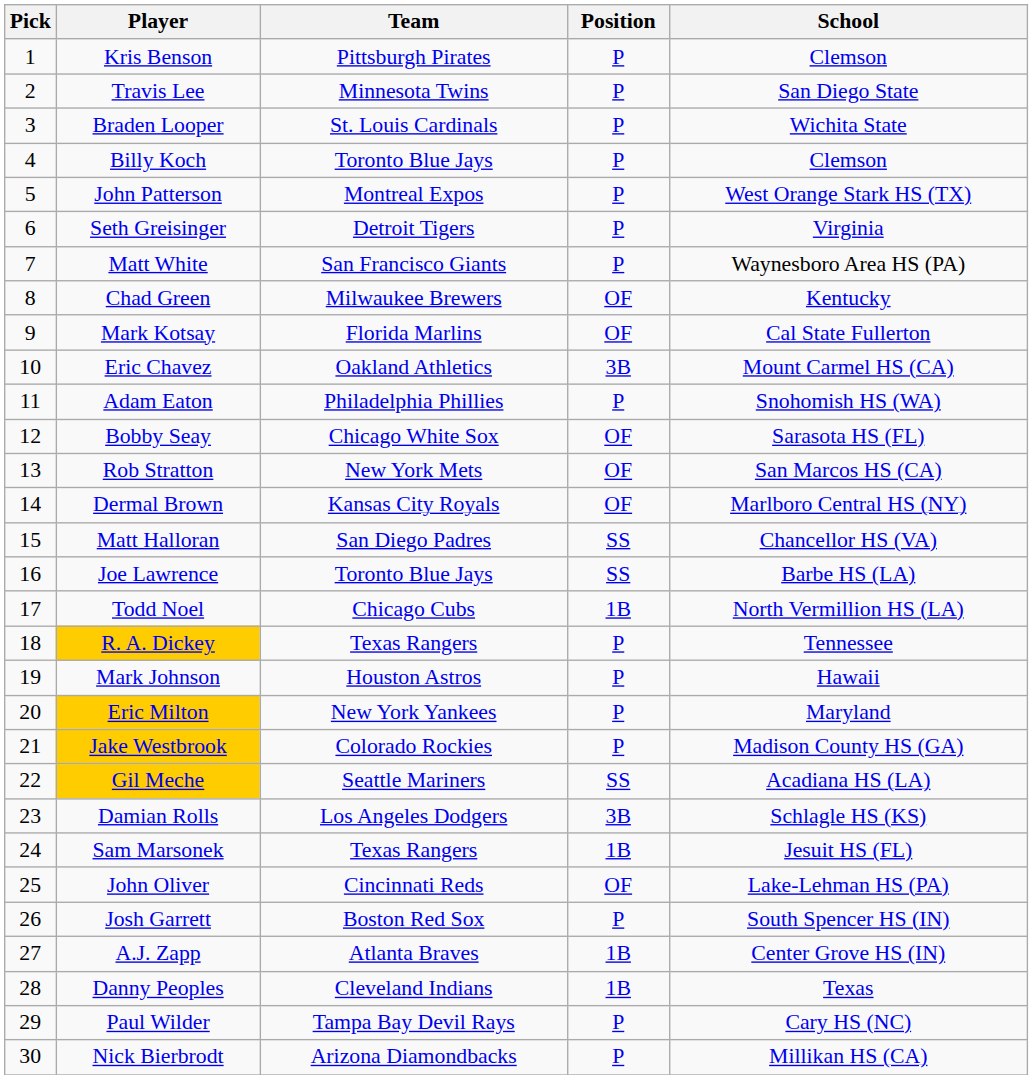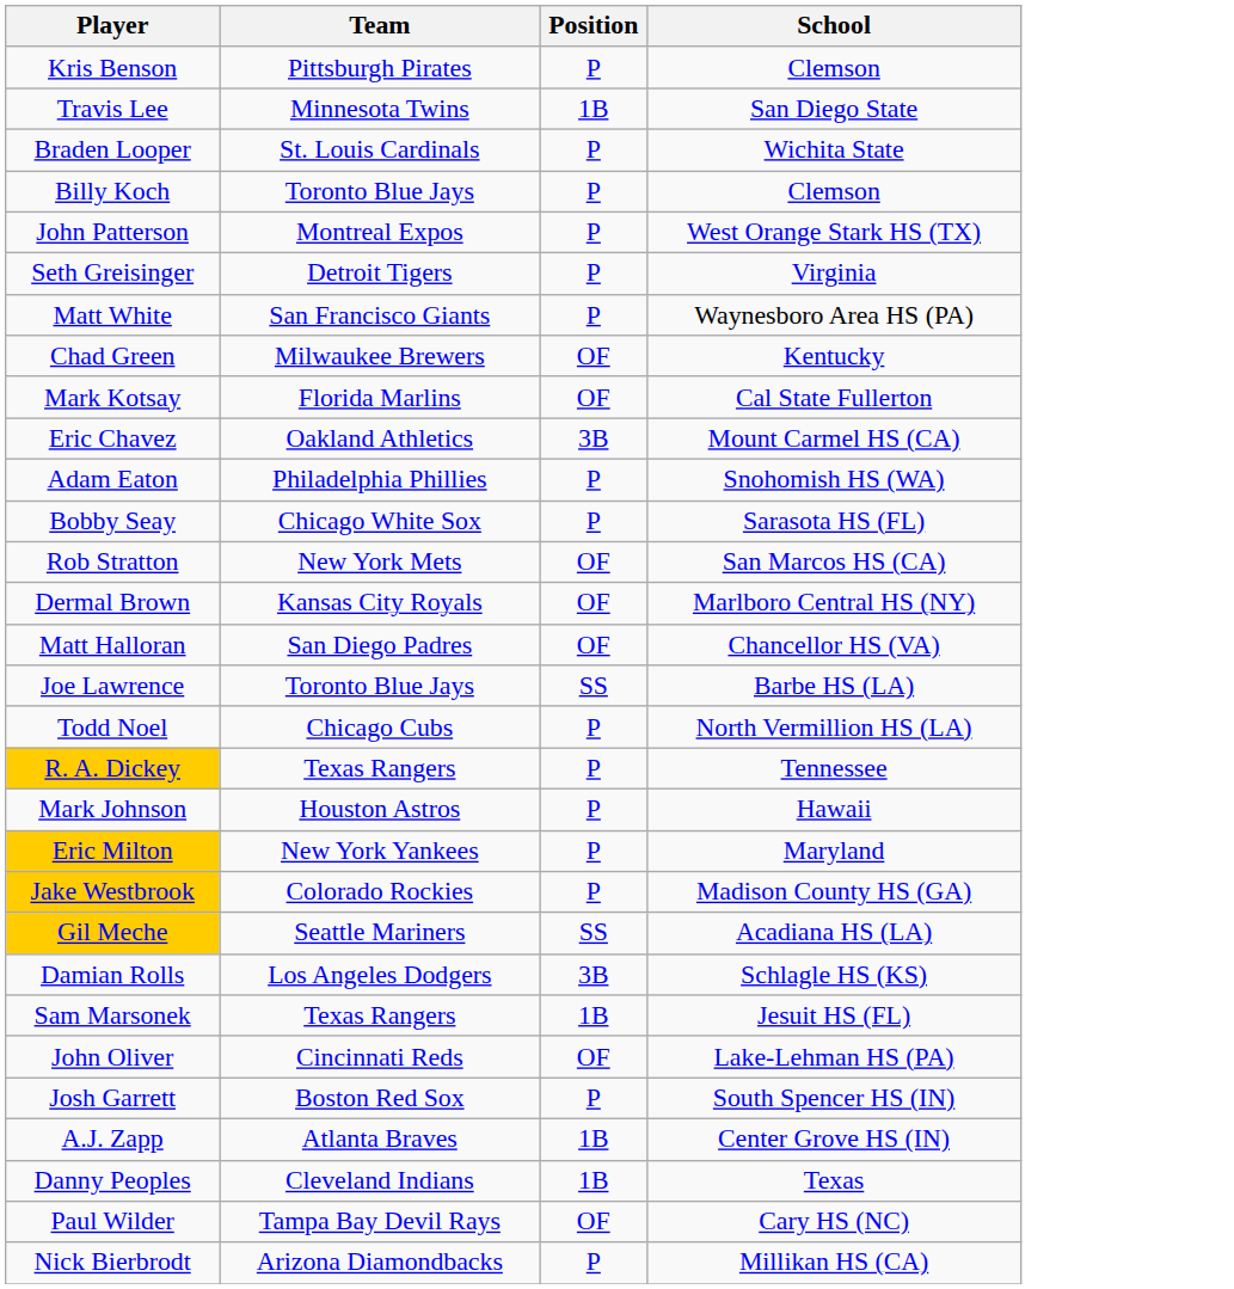 <table class="wikitable" style="text-align:center">
 <tr>
-<th width="5%">Pick</th>
 <th width="20%">Player</th>
 <th width="30%">Team</th>
 <th width="10%">Position</th>
 <th width="35%">School</th>
 </tr>
 <tr>
-<td>1</td>
 <td><a href='#'>Kris Benson</a></td>
 <td><a href='#'>Pittsburgh Pirates</a></td>
 <td><a href='#'>P</a></td>
 <td><a href='#'>Clemson</a></td>
 </tr>
 <tr>
-<td>2</td>
 <td><a href='#'>Travis Lee</a></td>
 <td><a href='#'>Minnesota Twins</a></td>
-<td><a href='#'>P</a></td>
+<td><a href='#'>1B</a></td>
 <td><a href='#'>San Diego State</a></td>
 </tr>
 <tr>
-<td>3</td>
 <td><a href='#'>Braden Looper</a></td>
 <td><a href='#'>St. Louis Cardinals</a></td>
 <td><a href='#'>P</a></td>
 <td><a href='#'>Wichita State</a></td>
 </tr>
 <tr>
-<td>4</td>
 <td><a href='#'>Billy Koch</a></td>
 <td><a href='#'>Toronto Blue Jays</a></td>
 <td><a href='#'>P</a></td>
 <td><a href='#'>Clemson</a></td>
 </tr>
 <tr>
-<td>5</td>
 <td><a href='#'>John Patterson</a></td>
 <td><a href='#'>Montreal Expos</a></td>
 <td><a href='#'>P</a></td>
 <td><a href='#'>West Orange Stark HS (TX)</a></td>
 </tr>
 <tr>
-<td>6</td>
 <td><a href='#'>Seth Greisinger</a></td>
 <td><a href='#'>Detroit Tigers</a></td>
 <td><a href='#'>P</a></td>
 <td><a href='#'>Virginia</a></td>
 </tr>
 <tr>
-<td>7</td>
 <td><a href='#'>Matt White</a></td>
 <td><a href='#'>San Francisco Giants</a></td>
 <td><a href='#'>P</a></td>
 <td Waynesboro Area High School>Waynesboro Area HS (PA)</td>
 </tr>
 <tr>
-<td>8</td>
 <td><a href='#'>Chad Green</a></td>
 <td><a href='#'>Milwaukee Brewers</a></td>
 <td><a href='#'>OF</a></td>
 <td><a href='#'>Kentucky</a></td>
 </tr>
 <tr>
-<td>9</td>
 <td><a href='#'>Mark Kotsay</a></td>
 <td><a href='#'>Florida Marlins</a></td>
 <td><a href='#'>OF</a></td>
 <td><a href='#'>Cal State Fullerton</a></td>
 </tr>
 <tr>
-<td>10</td>
 <td><a href='#'>Eric Chavez</a></td>
 <td><a href='#'>Oakland Athletics</a></td>
 <td><a href='#'>3B</a></td>
 <td><a href='#'>Mount Carmel HS (CA)</a></td>
 </tr>
 <tr>
-<td>11</td>
 <td><a href='#'>Adam Eaton</a></td>
 <td><a href='#'>Philadelphia Phillies</a></td>
 <td><a href='#'>P</a></td>
 <td><a href='#'>Snohomish HS (WA)</a></td>
 </tr>
 <tr>
-<td>12</td>
 <td><a href='#'>Bobby Seay</a></td>
 <td><a href='#'>Chicago White Sox</a></td>
-<td><a href='#'>OF</a></td>
+<td><a href='#'>P</a></td>
 <td><a href='#'>Sarasota HS (FL)</a></td>
 </tr>
 <tr>
-<td>13</td>
 <td><a href='#'>Rob Stratton</a></td>
 <td><a href='#'>New York Mets</a></td>
 <td><a href='#'>OF</a></td>
 <td><a href='#'>San Marcos HS (CA)</a></td>
 </tr>
 <tr>
-<td>14</td>
 <td><a href='#'>Dermal Brown</a></td>
 <td><a href='#'>Kansas City Royals</a></td>
 <td><a href='#'>OF</a></td>
 <td><a href='#'>Marlboro Central HS (NY)</a></td>
 </tr>
 <tr>
-<td>15</td>
 <td><a href='#'>Matt Halloran</a></td>
 <td><a href='#'>San Diego Padres</a></td>
-<td><a href='#'>SS</a></td>
+<td><a href='#'>OF</a></td>
 <td><a href='#'>Chancellor HS (VA)</a></td>
 </tr>
 <tr>
-<td>16</td>
 <td><a href='#'>Joe Lawrence</a></td>
 <td><a href='#'>Toronto Blue Jays</a></td>
 <td><a href='#'>SS</a></td>
 <td><a href='#'>Barbe HS (LA)</a></td>
 </tr>
 <tr>
-<td>17</td>
 <td><a href='#'>Todd Noel</a></td>
 <td><a href='#'>Chicago Cubs</a></td>
-<td><a href='#'>1B</a></td>
+<td><a href='#'>P</a></td>
 <td><a href='#'>North Vermillion HS (LA)</a></td>
 </tr>
 <tr>
-<td>18</td>
 <td style="background:#fc0;"><a href='#'>R. A. Dickey</a></td>
 <td><a href='#'>Texas Rangers</a></td>
 <td><a href='#'>P</a></td>
 <td><a href='#'>Tennessee</a></td>
 </tr>
 <tr>
-<td>19</td>
 <td><a href='#'>Mark Johnson</a></td>
 <td><a href='#'>Houston Astros</a></td>
 <td><a href='#'>P</a></td>
 <td><a href='#'>Hawaii</a></td>
 </tr>
 <tr>
-<td>20</td>
 <td style="background:#fc0;"><a href='#'>Eric Milton</a></td>
 <td><a href='#'>New York Yankees</a></td>
 <td><a href='#'>P</a></td>
 <td><a href='#'>Maryland</a></td>
 </tr>
 <tr>
-<td>21</td>
 <td style="background:#fc0;"><a href='#'>Jake Westbrook</a></td>
 <td><a href='#'>Colorado Rockies</a></td>
 <td><a href='#'>P</a></td>
 <td><a href='#'>Madison County HS (GA)</a></td>
 </tr>
 <tr>
-<td>22</td>
 <td style="background:#fc0;"><a href='#'>Gil Meche</a></td>
 <td><a href='#'>Seattle Mariners</a></td>
 <td><a href='#'>SS</a></td>
 <td><a href='#'>Acadiana HS (LA)</a></td>
 </tr>
 <tr>
-<td>23</td>
 <td><a href='#'>Damian Rolls</a></td>
 <td><a href='#'>Los Angeles Dodgers</a></td>
 <td><a href='#'>3B</a></td>
 <td><a href='#'>Schlagle HS (KS)</a></td>
 </tr>
 <tr>
-<td>24</td>
 <td><a href='#'>Sam Marsonek</a></td>
 <td><a href='#'>Texas Rangers</a></td>
 <td><a href='#'>1B</a></td>
 <td><a href='#'>Jesuit HS (FL)</a></td>
 </tr>
 <tr>
-<td>25</td>
 <td><a href='#'>John Oliver</a></td>
 <td><a href='#'>Cincinnati Reds</a></td>
 <td><a href='#'>OF</a></td>
 <td><a href='#'>Lake-Lehman HS (PA)</a></td>
 </tr>
 <tr>
-<td>26</td>
 <td><a href='#'>Josh Garrett</a></td>
 <td><a href='#'>Boston Red Sox</a></td>
 <td><a href='#'>P</a></td>
 <td><a href='#'>South Spencer HS (IN)</a></td>
 </tr>
 <tr>
-<td>27</td>
 <td><a href='#'>A.J. Zapp</a></td>
 <td><a href='#'>Atlanta Braves</a></td>
 <td><a href='#'>1B</a></td>
 <td><a href='#'>Center Grove HS (IN)</a></td>
 </tr>
 <tr>
-<td>28</td>
 <td><a href='#'>Danny Peoples</a></td>
 <td><a href='#'>Cleveland Indians</a></td>
 <td><a href='#'>1B</a></td>
 <td><a href='#'>Texas</a></td>
 </tr>
 <tr>
-<td>29</td>
 <td><a href='#'>Paul Wilder</a></td>
 <td><a href='#'>Tampa Bay Devil Rays</a></td>
-<td><a href='#'>P</a></td>
+<td><a href='#'>OF</a></td>
 <td><a href='#'>Cary HS (NC)</a></td>
 </tr>
 <tr>
-<td>30</td>
 <td><a href='#'>Nick Bierbrodt</a></td>
 <td><a href='#'>Arizona Diamondbacks</a></td>
 <td><a href='#'>P</a></td>
 <td><a href='#'>Millikan HS (CA)</a></td>
 </tr>
 </table>
